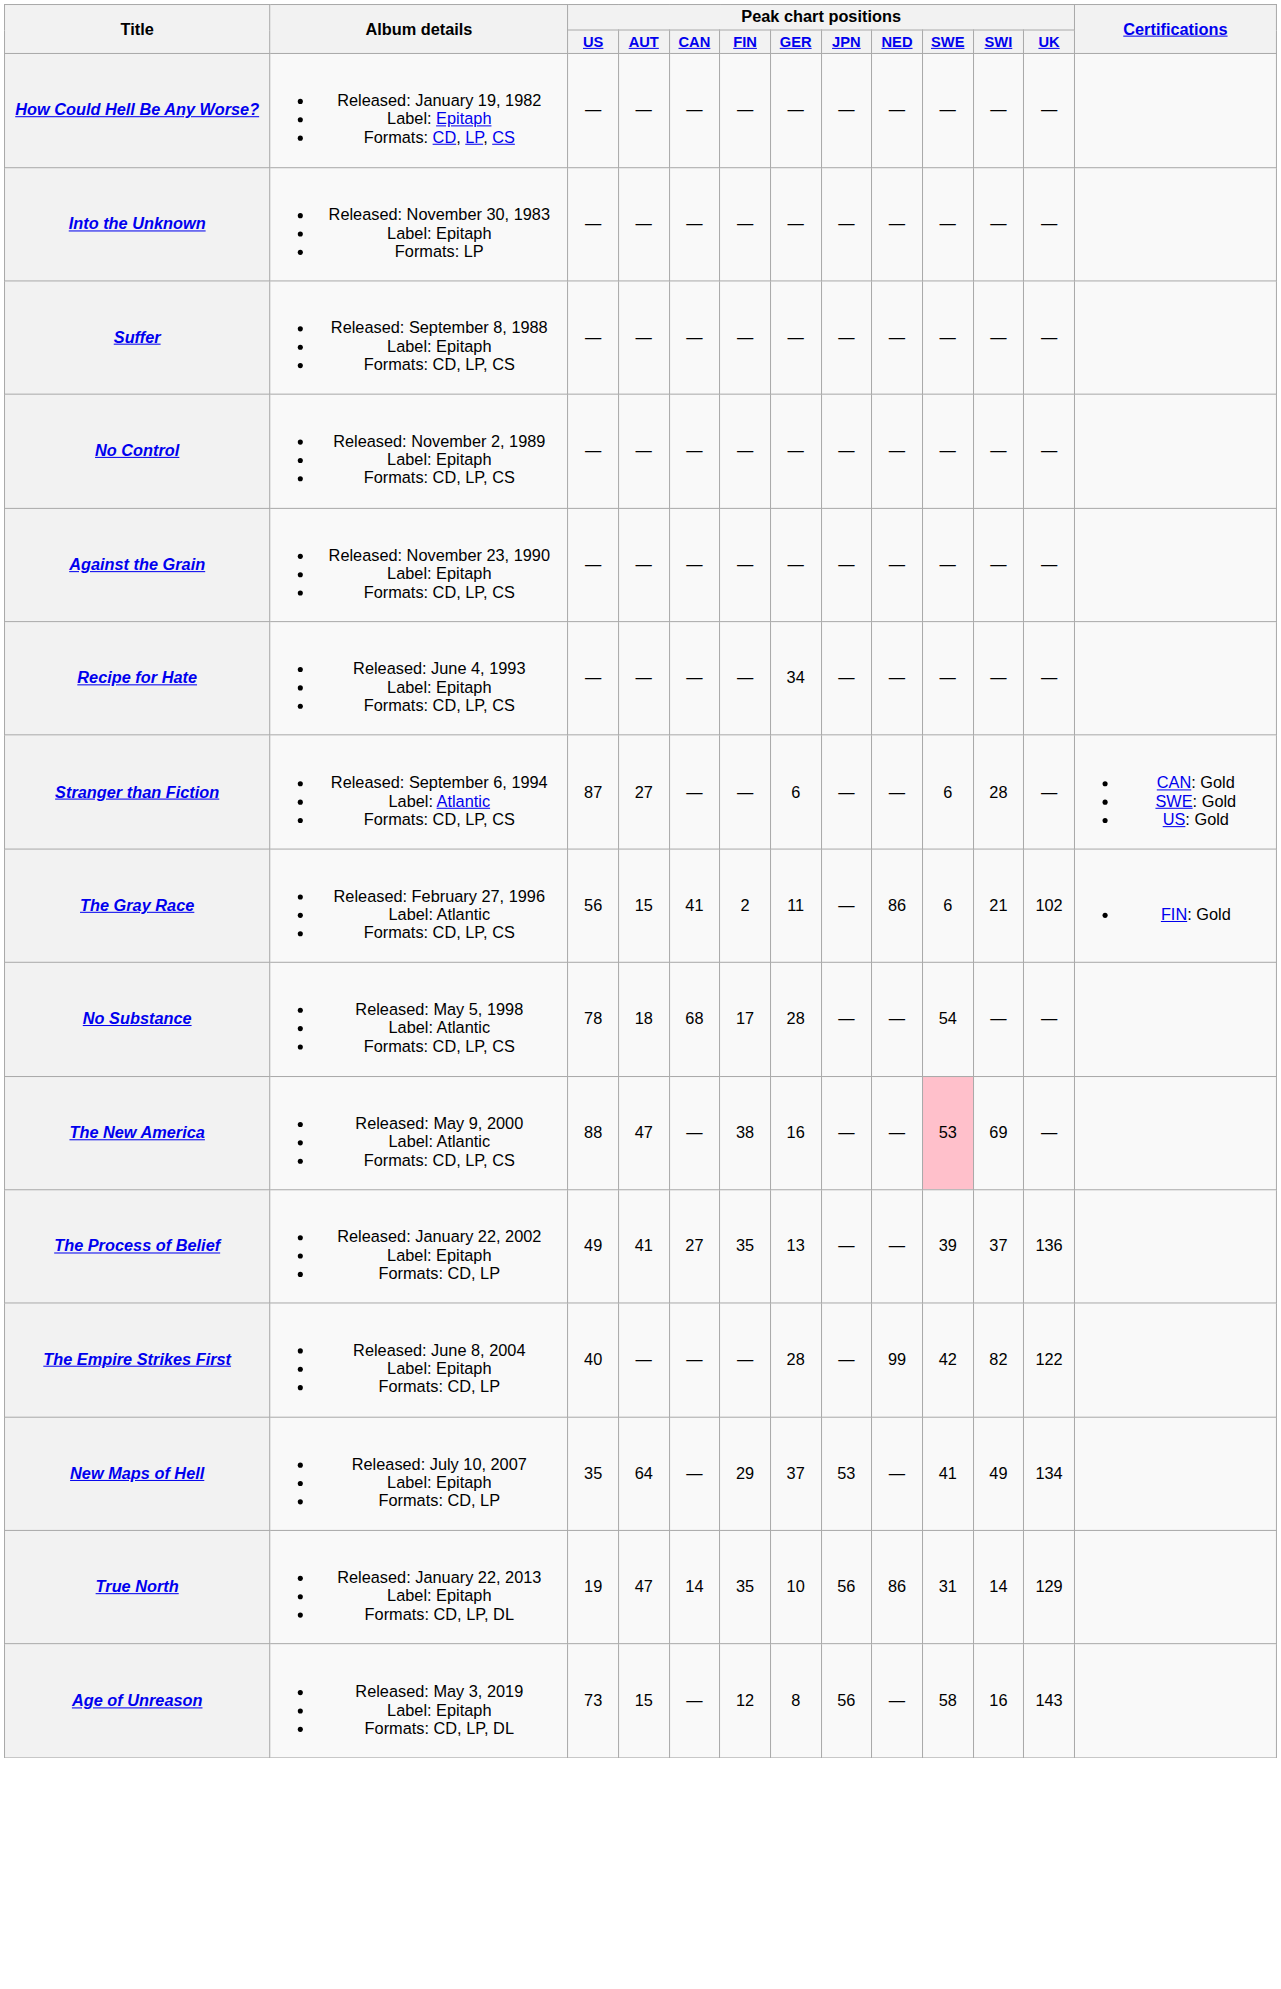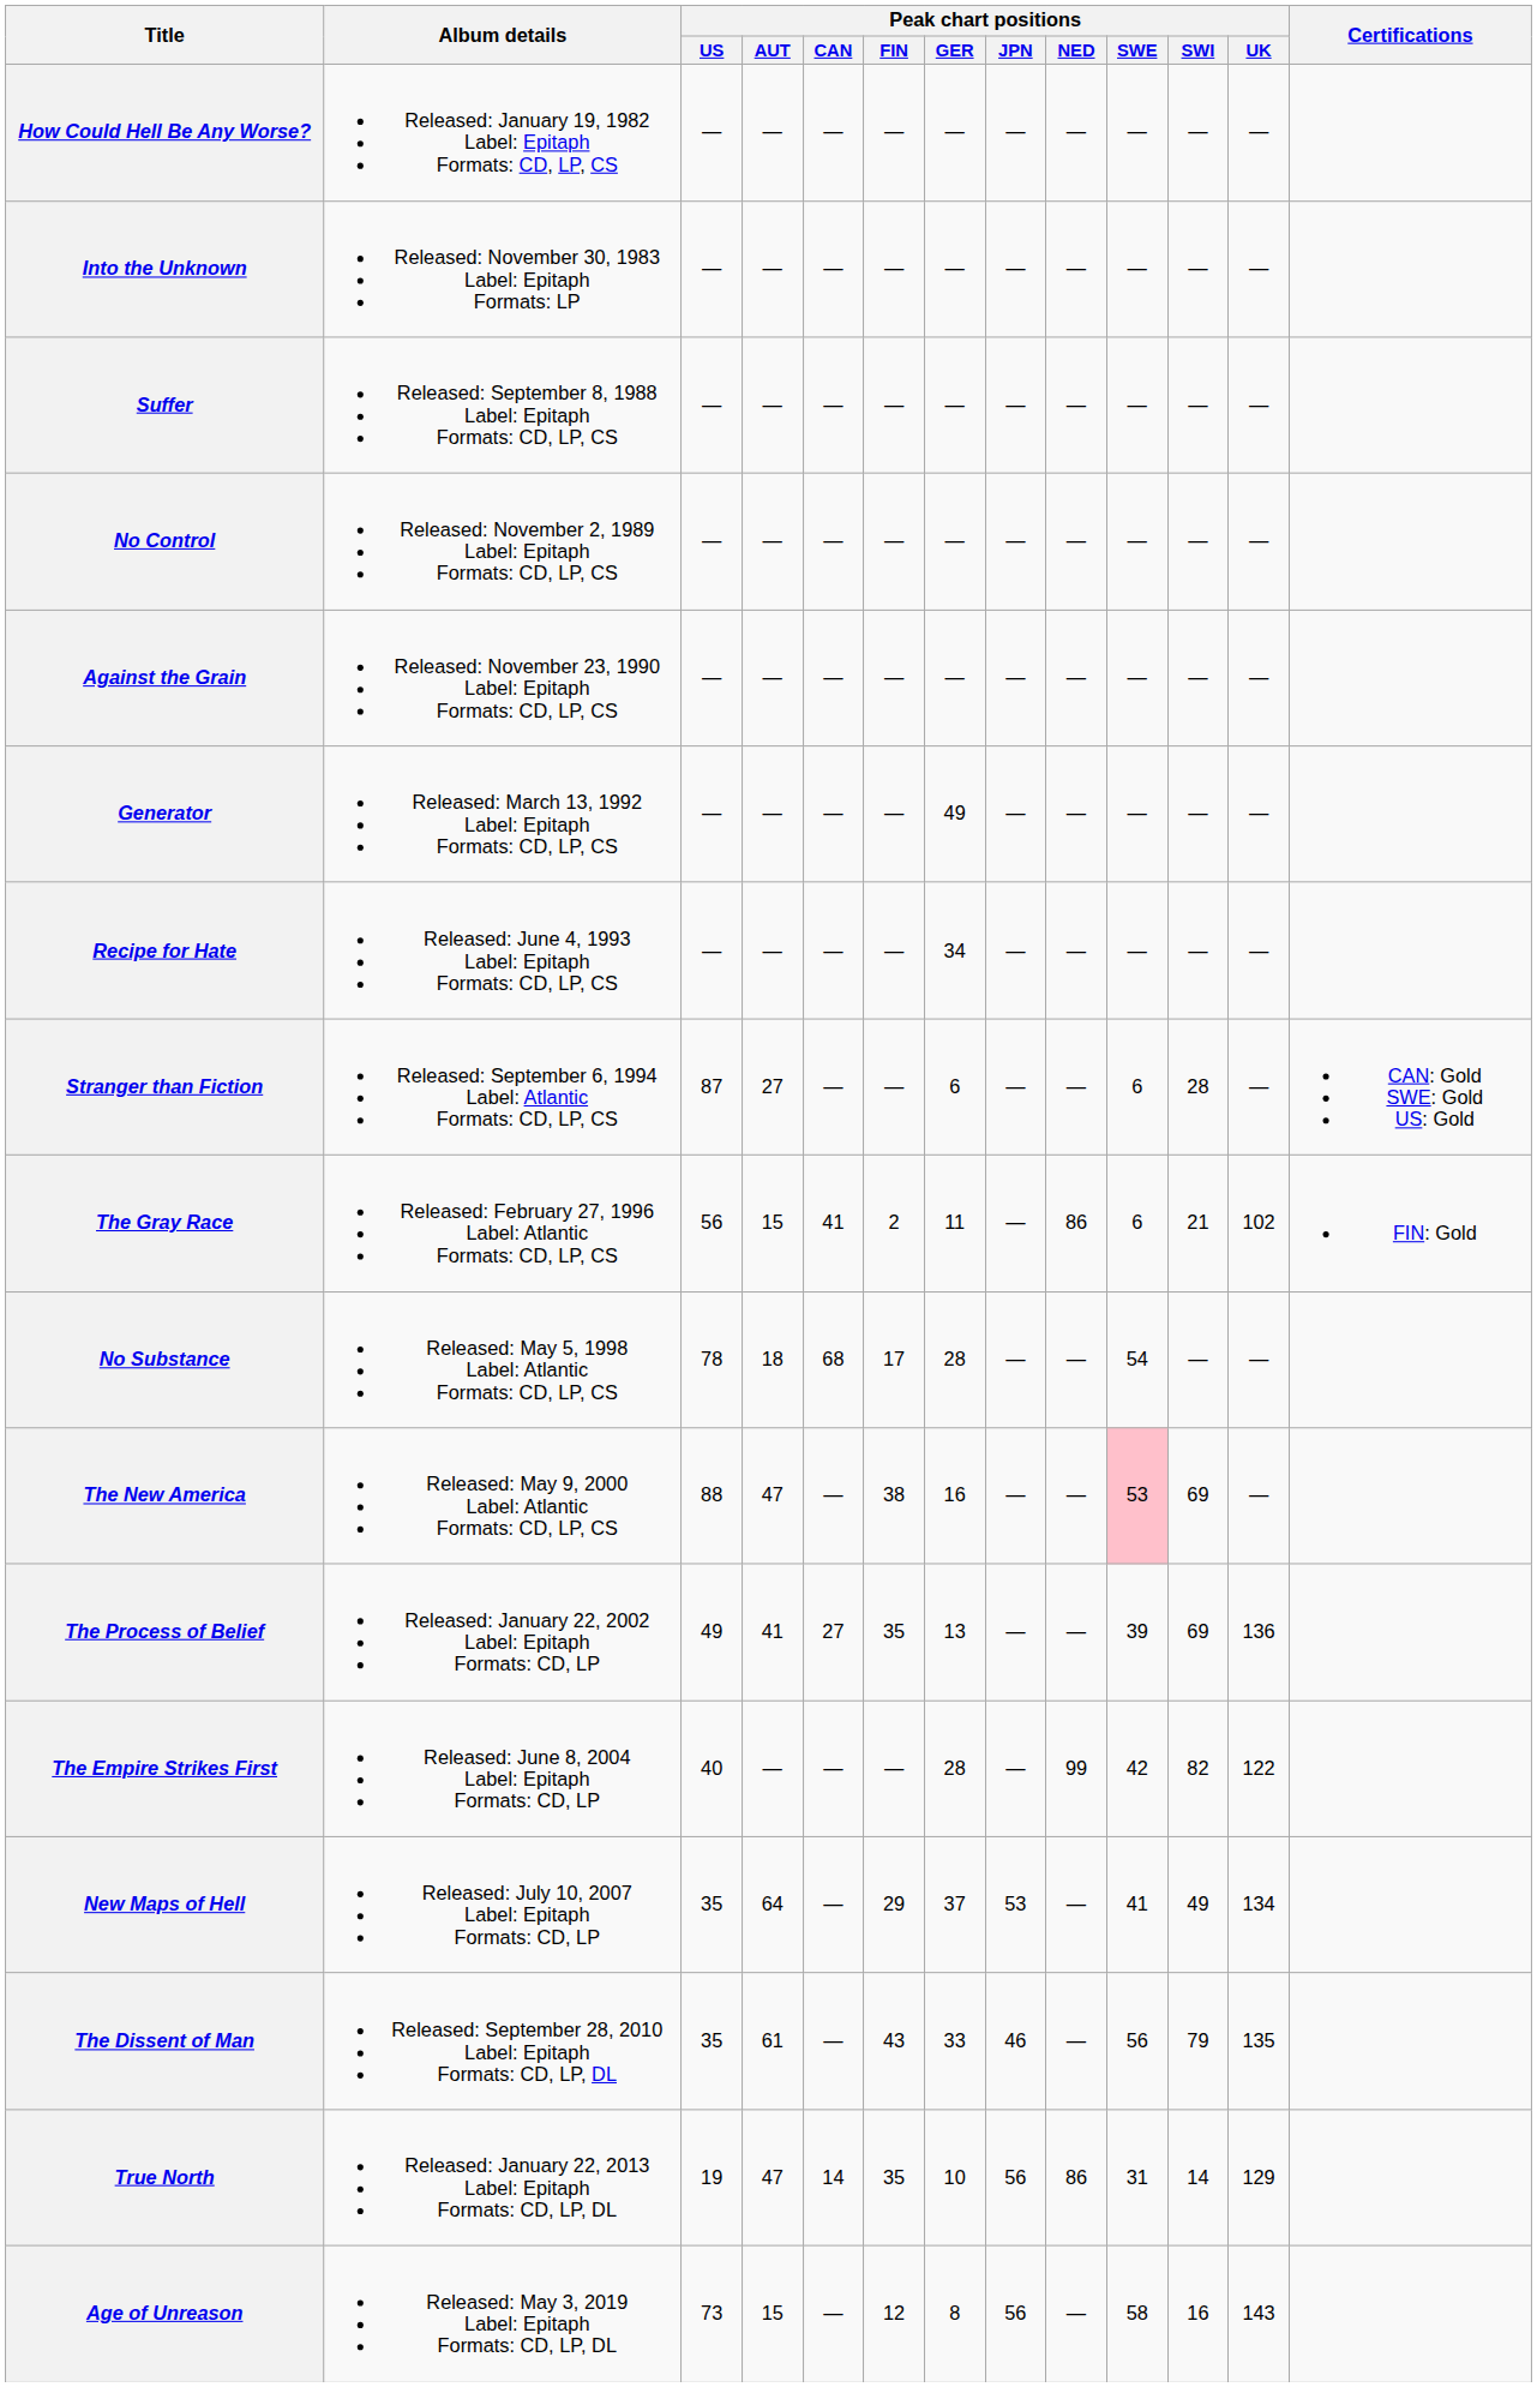 <table class="wikitable plainrowheaders" style="text-align:center;">
 <tr>
 <th scope="col" rowspan="2" style="width:16em;">Title</th>
 <th scope="col" rowspan="2" style="width:18em;">Album details</th>
 <th scope="col" colspan="10">Peak chart positions</th>
 <th scope="col" rowspan="2" style="width:12em;"><a href='#'>Certifications</a></th>
 </tr>
 <tr>
 <th scope="col" style="width:3em;font-size:90%;"><a href='#'>US</a><br></th>
 <th scope="col" style="width:3em;font-size:90%;"><a href='#'>AUT</a><br></th>
 <th scope="col" style="width:3em;font-size:90%;"><a href='#'>CAN</a><br></th>
 <th scope="col" style="width:3em;font-size:90%;"><a href='#'>FIN</a><br></th>
 <th scope="col" style="width:3em;font-size:90%;"><a href='#'>GER</a><br></th>
 <th scope="col" style="width:3em;font-size:90%;"><a href='#'>JPN</a><br></th>
 <th scope="col" style="width:3em;font-size:90%;"><a href='#'>NED</a><br></th>
 <th scope="col" style="width:3em;font-size:90%;"><a href='#'>SWE</a><br></th>
 <th scope="col" style="width:3em;font-size:90%;"><a href='#'>SWI</a><br></th>
 <th scope="col" style="width:3em;font-size:90%;"><a href='#'>UK</a><br></th>
 </tr>
 <tr>
 <th scope="row"><em><a href='#'>How Could Hell Be Any Worse?</a></em></th>
 <td><br><ul><li>Released: January 19, 1982</li><li>Label: <a href='#'>Epitaph</a></li><li>Formats: <a href='#'>CD</a>, <a href='#'>LP</a>, <a href='#'>CS</a></li></ul></td>
 <td>—</td>
 <td>—</td>
 <td>—</td>
 <td>—</td>
 <td>—</td>
 <td>—</td>
 <td>—</td>
 <td>—</td>
 <td>—</td>
 <td>—</td>
 <td></td>
 </tr>
 <tr>
 <th scope="row"><em><a href='#'>Into the Unknown</a></em></th>
 <td><br><ul><li>Released: November 30, 1983</li><li>Label: Epitaph</li><li>Formats: LP</li></ul></td>
 <td>—</td>
 <td>—</td>
 <td>—</td>
 <td>—</td>
 <td>—</td>
 <td>—</td>
 <td>—</td>
 <td>—</td>
 <td>—</td>
 <td>—</td>
 <td></td>
 </tr>
 <tr>
 <th scope="row"><em><a href='#'>Suffer</a></em></th>
 <td><br><ul><li>Released: September 8, 1988</li><li>Label: Epitaph</li><li>Formats: CD, LP, CS</li></ul></td>
 <td>—</td>
 <td>—</td>
 <td>—</td>
 <td>—</td>
 <td>—</td>
 <td>—</td>
 <td>—</td>
 <td>—</td>
 <td>—</td>
 <td>—</td>
 <td></td>
 </tr>
 <tr>
 <th scope="row"><em><a href='#'>No Control</a></em></th>
 <td><br><ul><li>Released: November 2, 1989</li><li>Label: Epitaph</li><li>Formats: CD, LP, CS</li></ul></td>
 <td>—</td>
 <td>—</td>
 <td>—</td>
 <td>—</td>
 <td>—</td>
 <td>—</td>
 <td>—</td>
 <td>—</td>
 <td>—</td>
 <td>—</td>
 <td></td>
 </tr>
 <tr>
 <th scope="row"><em><a href='#'>Against the Grain</a></em></th>
 <td><br><ul><li>Released: November 23, 1990</li><li>Label: Epitaph</li><li>Formats: CD, LP, CS</li></ul></td>
 <td>—</td>
 <td>—</td>
 <td>—</td>
 <td>—</td>
 <td>—</td>
 <td>—</td>
 <td>—</td>
 <td>—</td>
 <td>—</td>
 <td>—</td>
 <td></td>
 </tr>
 <tr>
+<th scope="row"><em><a href='#'>Generator</a></em></th>
+<td><br><ul><li>Released: March 13, 1992</li><li>Label: Epitaph</li><li>Formats: CD, LP, CS</li></ul></td>
+<td>—</td>
+<td>—</td>
+<td>—</td>
+<td>—</td>
+<td>49</td>
+<td>—</td>
+<td>—</td>
+<td>—</td>
+<td>—</td>
+<td>—</td>
+<td></td>
+</tr>
+<tr>
 <th scope="row"><em><a href='#'>Recipe for Hate</a></em></th>
 <td><br><ul><li>Released: June 4, 1993</li><li>Label: Epitaph</li><li>Formats: CD, LP, CS</li></ul></td>
 <td>—</td>
 <td>—</td>
 <td>—</td>
 <td>—</td>
 <td>34</td>
 <td>—</td>
 <td>—</td>
 <td>—</td>
 <td>—</td>
 <td>—</td>
 <td></td>
 </tr>
 <tr>
 <th scope="row"><em><a href='#'>Stranger than Fiction</a></em></th>
 <td><br><ul><li>Released: September 6, 1994</li><li>Label: <a href='#'>Atlantic</a></li><li>Formats: CD, LP, CS</li></ul></td>
 <td>87</td>
 <td>27</td>
 <td>—</td>
 <td>—</td>
 <td>6</td>
 <td>—</td>
 <td>—</td>
 <td>6</td>
 <td>28</td>
 <td>—</td>
 <td><br><ul><li><a href='#'>CAN</a>: Gold</li><li><a href='#'>SWE</a>: Gold</li><li><a href='#'>US</a>: Gold</li></ul></td>
 </tr>
 <tr>
 <th scope="row"><em><a href='#'>The Gray Race</a></em></th>
 <td><br><ul><li>Released: February 27, 1996</li><li>Label: Atlantic</li><li>Formats: CD, LP, CS</li></ul></td>
 <td>56</td>
 <td>15</td>
 <td>41</td>
 <td>2</td>
 <td>11</td>
 <td>—</td>
 <td>86</td>
 <td>6</td>
 <td>21</td>
 <td>102</td>
 <td><br><ul><li><a href='#'>FIN</a>: Gold</li></ul></td>
 </tr>
 <tr>
 <th scope="row"><em><a href='#'>No Substance</a></em></th>
 <td><br><ul><li>Released: May 5, 1998</li><li>Label: Atlantic</li><li>Formats: CD, LP, CS</li></ul></td>
 <td>78</td>
 <td>18</td>
 <td>68</td>
 <td>17</td>
 <td>28</td>
 <td>—</td>
 <td>—</td>
 <td>54</td>
 <td>—</td>
 <td>—</td>
 <td></td>
 </tr>
 <tr>
 <th scope="row"><em><a href='#'>The New America</a></em></th>
 <td><br><ul><li>Released: May 9, 2000</li><li>Label: Atlantic</li><li>Formats: CD, LP, CS</li></ul></td>
 <td>88</td>
 <td>47</td>
 <td>—</td>
 <td>38</td>
 <td>16</td>
 <td>—</td>
 <td>—</td>
 <td style="background: pink;">53</td>
 <td>69</td>
 <td>—</td>
 <td></td>
 </tr>
 <tr>
 <th scope="row"><em><a href='#'>The Process of Belief</a></em></th>
 <td><br><ul><li>Released: January 22, 2002</li><li>Label: Epitaph</li><li>Formats: CD, LP</li></ul></td>
 <td>49</td>
 <td>41</td>
 <td>27</td>
 <td>35</td>
 <td>13</td>
 <td>—</td>
 <td>—</td>
 <td>39</td>
-<td>37</td>
+<td>69</td>
 <td>136</td>
 <td></td>
 </tr>
 <tr>
 <th scope="row"><em><a href='#'>The Empire Strikes First</a></em></th>
 <td><br><ul><li>Released: June 8, 2004</li><li>Label: Epitaph</li><li>Formats: CD, LP</li></ul></td>
 <td>40</td>
 <td>—</td>
 <td>—</td>
 <td>—</td>
 <td>28</td>
 <td>—</td>
 <td>99</td>
 <td>42</td>
 <td>82</td>
 <td>122</td>
 <td></td>
 </tr>
 <tr>
 <th scope="row"><em><a href='#'>New Maps of Hell</a></em></th>
 <td><br><ul><li>Released: July 10, 2007</li><li>Label: Epitaph</li><li>Formats: CD, LP</li></ul></td>
 <td>35</td>
 <td>64</td>
 <td>—</td>
 <td>29</td>
 <td>37</td>
 <td>53</td>
 <td>—</td>
 <td>41</td>
 <td>49</td>
 <td>134</td>
 <td></td>
 </tr>
 <tr>
+<th scope="row"><em><a href='#'>The Dissent of Man</a></em></th>
+<td><br><ul><li>Released: September 28, 2010</li><li>Label: Epitaph</li><li>Formats: CD, LP, <a href='#'>DL</a></li></ul></td>
+<td>35</td>
+<td>61</td>
+<td>—</td>
+<td>43</td>
+<td>33</td>
+<td>46</td>
+<td>—</td>
+<td>56</td>
+<td>79</td>
+<td>135</td>
+<td></td>
+</tr>
+<tr>
 <th scope="row"><em><a href='#'>True North</a></em></th>
 <td><br><ul><li>Released: January 22, 2013</li><li>Label: Epitaph</li><li>Formats: CD, LP, DL</li></ul></td>
 <td>19</td>
 <td>47</td>
 <td>14</td>
 <td>35</td>
 <td>10</td>
 <td>56</td>
 <td>86</td>
 <td>31</td>
 <td>14</td>
 <td>129</td>
 <td></td>
 </tr>
 <tr>
 <th scope="row"><em><a href='#'>Age of Unreason</a></em></th>
 <td><br><ul><li>Released: May 3, 2019</li><li>Label: Epitaph</li><li>Formats: CD, LP, DL</li></ul></td>
 <td>73</td>
 <td>15</td>
 <td>—</td>
 <td>12<br></td>
 <td>8</td>
 <td>56</td>
 <td>—</td>
 <td>58<br></td>
 <td>16</td>
 <td>143</td>
 <td></td>
 </tr>
 </table>
